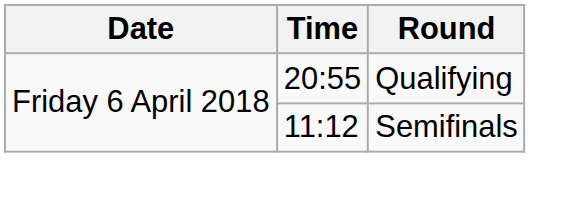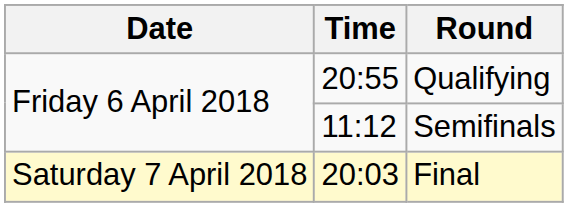 <table class="wikitable">
 <tr>
 <th>Date</th>
 <th>Time</th>
 <th>Round</th>
 </tr>
 <tr>
 <td rowspan=2>Friday 6 April 2018</td>
 <td>20:55</td>
 <td>Qualifying</td>
 </tr>
 <tr>
 <td>11:12</td>
 <td>Semifinals</td>
 </tr>
+<tr>
+<td style=background:lemonchiffon>Saturday 7 April 2018</td>
+<td style=background:lemonchiffon>20:03</td>
+<td style=background:lemonchiffon>Final</td>
+</tr>
 </table>
